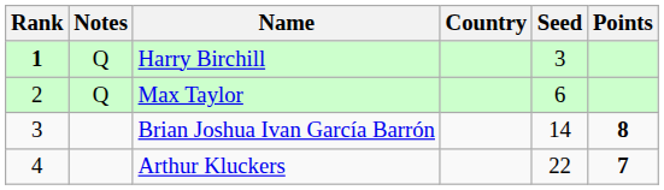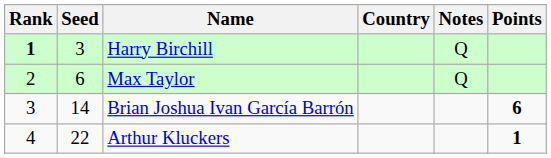 <table class="wikitable" style="text-align:center;">
 <tr>
 <th>Rank</th>
-<th>Notes</th>
+<th>Seed</th>
 <th>Name</th>
 <th>Country</th>
-<th>Seed</th>
+<th>Notes</th>
 <th>Points</th>
 </tr>
 <tr bgcolor=ccffcc>
 <td><strong>1</strong></td>
-<td>Q</td>
+<td>3</td>
 <td align=left><a href='#'>Harry Birchill</a></td>
 <td align=left></td>
-<td>3</td>
+<td>Q</td>
 <td></td>
 </tr>
 <tr bgcolor=ccffcc>
 <td>2</td>
-<td>Q</td>
+<td>6</td>
 <td align=left><a href='#'>Max Taylor</a></td>
 <td align=left></td>
-<td>6</td>
+<td>Q</td>
 <td></td>
 </tr>
 <tr>
 <td>3</td>
-<td></td>
+<td>14</td>
 <td align=left><a href='#'>Brian Joshua Ivan García Barrón</a></td>
 <td align=left></td>
-<td>14</td>
-<td><strong>8</strong></td>
+<td></td>
+<td><strong>6</strong></td>
 </tr>
 <tr>
 <td>4</td>
-<td></td>
+<td>22</td>
 <td align=left><a href='#'>Arthur Kluckers</a></td>
 <td align=left></td>
-<td>22</td>
-<td><strong>7</strong></td>
+<td></td>
+<td><strong>1</strong></td>
 </tr>
 </table>
